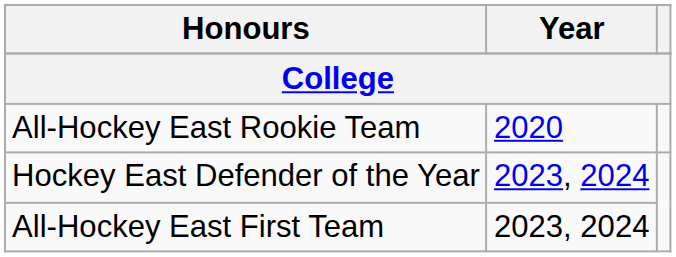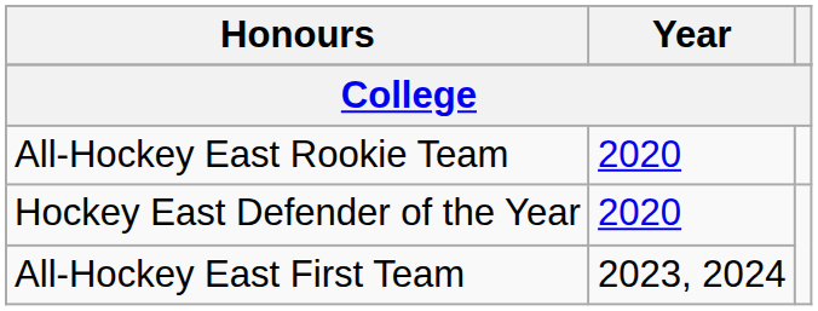 <table class="wikitable">
 <tr>
 <th>Honours</th>
 <th>Year</th>
 <th></th>
 </tr>
 <tr>
 </tr>
 <tr>
 <th colspan="3"><a href='#'>College</a></th>
 </tr>
 <tr>
 <td>All-Hockey East Rookie Team</td>
 <td><a href='#'>2020</a></td>
 <td></td>
 </tr>
 <tr>
 <td>Hockey East Defender of the Year</td>
-<td><a href='#'>2023</a>, <a href='#'>2024</a></td>
+<td><a href='#'>2020</a></td>
 <td rowspan=2><br></td>
 </tr>
 <tr>
 <td>All-Hockey East First Team</td>
 <td>2023, 2024</td>
 </tr>
 </table>
